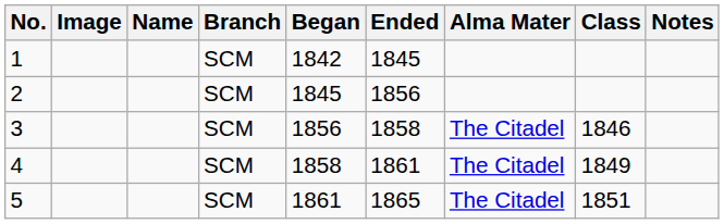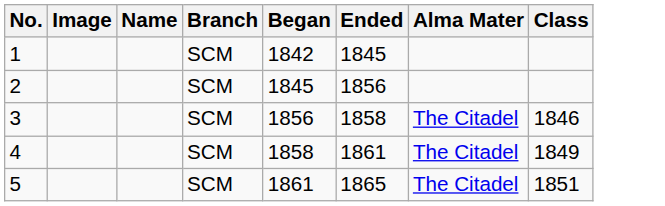 <table class=wikitable sortable>
 <tr>
 <th>No.</th>
 <th>Image</th>
 <th>Name</th>
 <th>Branch</th>
 <th>Began</th>
 <th>Ended</th>
 <th>Alma Mater</th>
 <th>Class</th>
-<th>Notes</th>
 </tr>
 <tr>
 <td>1</td>
 <td></td>
 <td></td>
 <td>SCM</td>
 <td>1842</td>
 <td>1845</td>
-<td></td>
 <td></td>
 <td></td>
 </tr>
 <tr>
 <td>2</td>
 <td></td>
 <td></td>
 <td>SCM</td>
 <td>1845</td>
 <td>1856</td>
 <td></td>
 <td></td>
-<td></td>
 </tr>
 <tr>
 <td>3</td>
 <td></td>
 <td></td>
 <td>SCM</td>
 <td>1856</td>
 <td>1858</td>
 <td><a href='#'>The Citadel</a></td>
 <td>1846</td>
-<td></td>
 </tr>
 <tr>
 <td>4</td>
 <td></td>
 <td></td>
 <td>SCM</td>
 <td>1858</td>
 <td>1861</td>
 <td><a href='#'>The Citadel</a></td>
 <td>1849</td>
-<td></td>
 </tr>
 <tr>
 <td>5</td>
 <td></td>
 <td></td>
 <td>SCM</td>
 <td>1861</td>
 <td>1865</td>
 <td><a href='#'>The Citadel</a></td>
 <td>1851</td>
-<td></td>
 </tr>
 </table>
